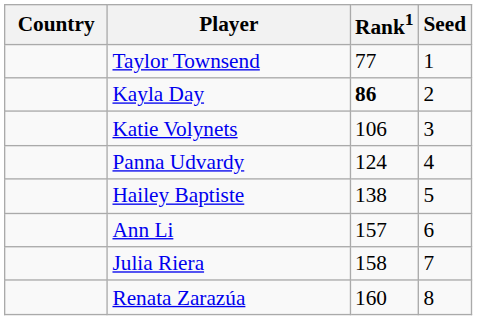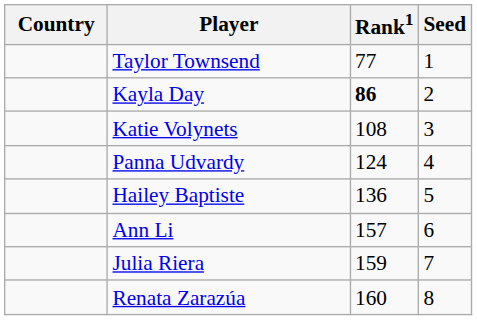 <table class="sortable wikitable">
 <tr>
 <th width="70">Country</th>
 <th width="175">Player</th>
 <th>Rank<sup>1</sup></th>
 <th>Seed</th>
 </tr>
 <tr>
 <td></td>
 <td><a href='#'>Taylor Townsend</a></td>
 <td>77</td>
 <td>1</td>
 </tr>
 <tr>
 <td></td>
 <td><a href='#'>Kayla Day</a></td>
 <td><strong>86</strong></td>
 <td>2</td>
 </tr>
 <tr>
 <td></td>
 <td><a href='#'>Katie Volynets</a></td>
-<td>106</td>
+<td>108</td>
 <td>3</td>
 </tr>
 <tr>
 <td></td>
 <td><a href='#'>Panna Udvardy</a></td>
 <td>124</td>
 <td>4</td>
 </tr>
 <tr>
 <td></td>
 <td><a href='#'>Hailey Baptiste</a></td>
-<td>138</td>
+<td>136</td>
 <td>5</td>
 </tr>
 <tr>
 <td></td>
 <td><a href='#'>Ann Li</a></td>
 <td>157</td>
 <td>6</td>
 </tr>
 <tr>
 <td></td>
 <td><a href='#'>Julia Riera</a></td>
-<td>158</td>
+<td>159</td>
 <td>7</td>
 </tr>
 <tr>
 <td></td>
 <td><a href='#'>Renata Zarazúa</a></td>
 <td>160</td>
 <td>8</td>
 </tr>
 </table>
